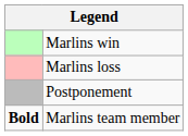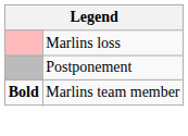 <table class="wikitable" style="font-size:90%">
 <tr>
 <th colspan="2">Legend</th>
-</tr>
-<tr>
-<td bgcolor="#bbffbb"> </td>
-<td>Marlins win</td>
 </tr>
 <tr>
 <td bgcolor="#ffbbbb"> </td>
 <td>Marlins loss</td>
 </tr>
 <tr>
 <td bgcolor="#bbbbbb"> </td>
 <td>Postponement</td>
 </tr>
 <tr>
 <td><strong>Bold</strong></td>
 <td>Marlins team member</td>
 </tr>
 </table>
